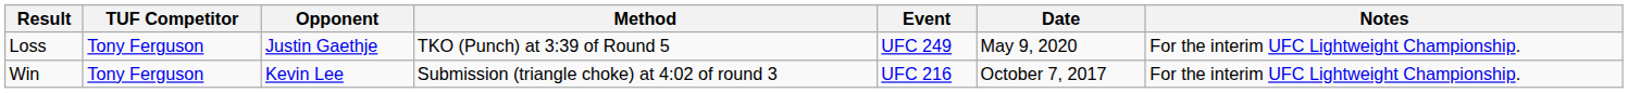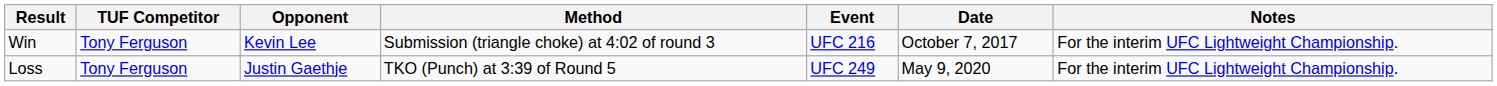 <table class="wikitable sortable" style="font-size:85%; text-align:left; width:99%;">
 <tr>
 <th>Result</th>
 <th>TUF Competitor</th>
 <th>Opponent</th>
 <th>Method</th>
 <th>Event</th>
 <th>Date</th>
 <th>Notes</th>
 </tr>
 <tr>
+<td>Win</td>
+<td><a href='#'>Tony Ferguson</a></td>
+<td><a href='#'>Kevin Lee</a></td>
+<td>Submission (triangle choke) at 4:02 of round 3</td>
+<td><a href='#'>UFC 216</a></td>
+<td>October 7, 2017</td>
+<td>For the interim <a href='#'>UFC Lightweight Championship</a>.</td>
+</tr>
+<tr>
 <td>Loss</td>
 <td><a href='#'>Tony Ferguson</a></td>
 <td><a href='#'>Justin Gaethje</a></td>
 <td>TKO (Punch) at 3:39 of Round 5</td>
 <td><a href='#'>UFC 249</a></td>
 <td>May 9, 2020</td>
 <td>For the interim <a href='#'>UFC Lightweight Championship</a>.</td>
 </tr>
-<tr>
-<td>Win</td>
-<td><a href='#'>Tony Ferguson</a></td>
-<td><a href='#'>Kevin Lee</a></td>
-<td>Submission (triangle choke) at 4:02 of round 3</td>
-<td><a href='#'>UFC 216</a></td>
-<td>October 7, 2017</td>
-<td>For the interim <a href='#'>UFC Lightweight Championship</a>.</td>
-</tr>
 </table>
